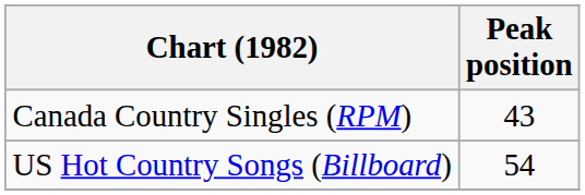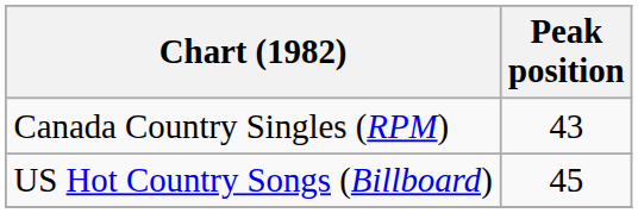 <table class="wikitable sortable">
 <tr>
 <th align="left">Chart (1982)</th>
 <th align="center">Peak<br>position</th>
 </tr>
 <tr>
 <td align="left">Canada Country Singles (<em><a href='#'>RPM</a></em>)</td>
 <td align="center">43</td>
 </tr>
 <tr>
 <td align="left">US <a href='#'>Hot Country Songs</a> (<em><a href='#'>Billboard</a></em>)</td>
-<td align="center">54</td>
+<td align="center">45</td>
 </tr>
 <tr>
 </tr>
 </table>
